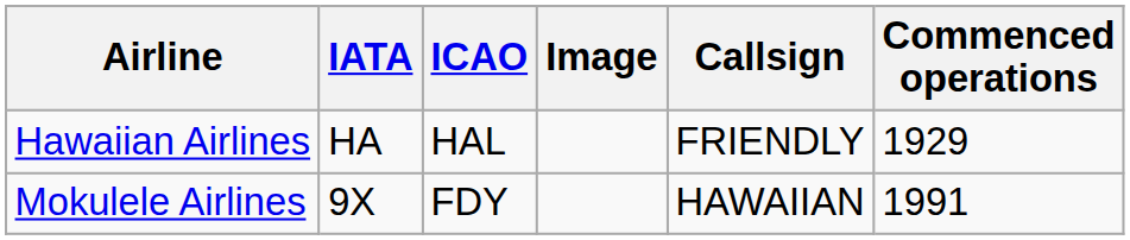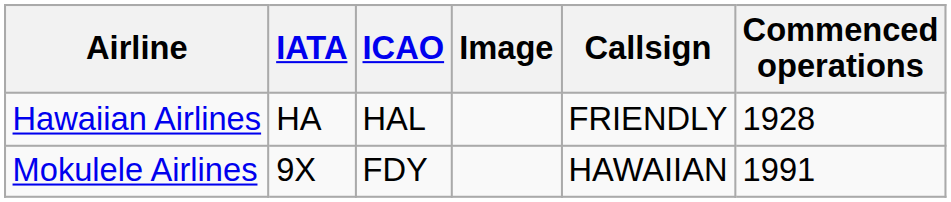 <table class="wikitable">
 <tr>
 <th>Airline</th>
 <th><a href='#'>IATA</a></th>
 <th><a href='#'>ICAO</a></th>
 <th>Image</th>
 <th>Callsign</th>
 <th>Commenced<br>operations</th>
 </tr>
 <tr>
 <td><a href='#'>Hawaiian Airlines</a></td>
 <td>HA</td>
 <td>HAL</td>
 <td></td>
 <td>FRIENDLY</td>
-<td>1929</td>
+<td>1928</td>
 </tr>
 <tr>
 <td><a href='#'>Mokulele Airlines</a></td>
 <td>9X</td>
 <td>FDY</td>
 <td></td>
 <td>HAWAIIAN</td>
 <td>1991</td>
 </tr>
 </table>
